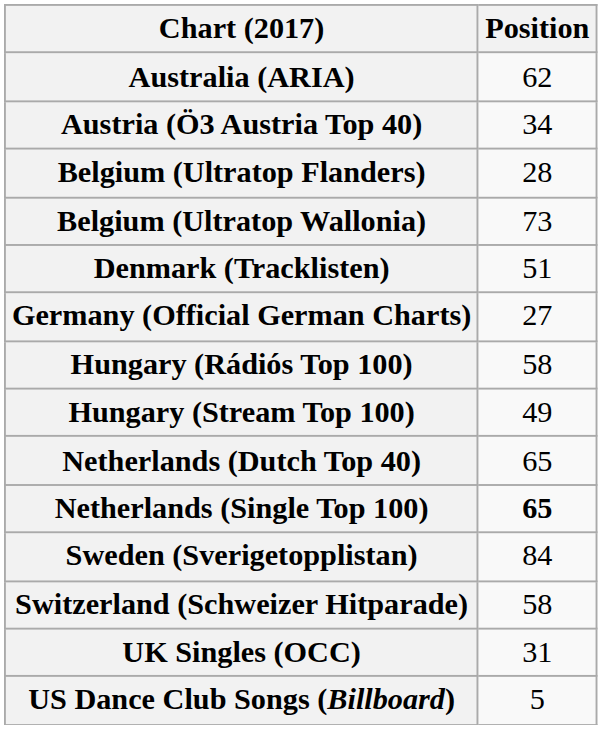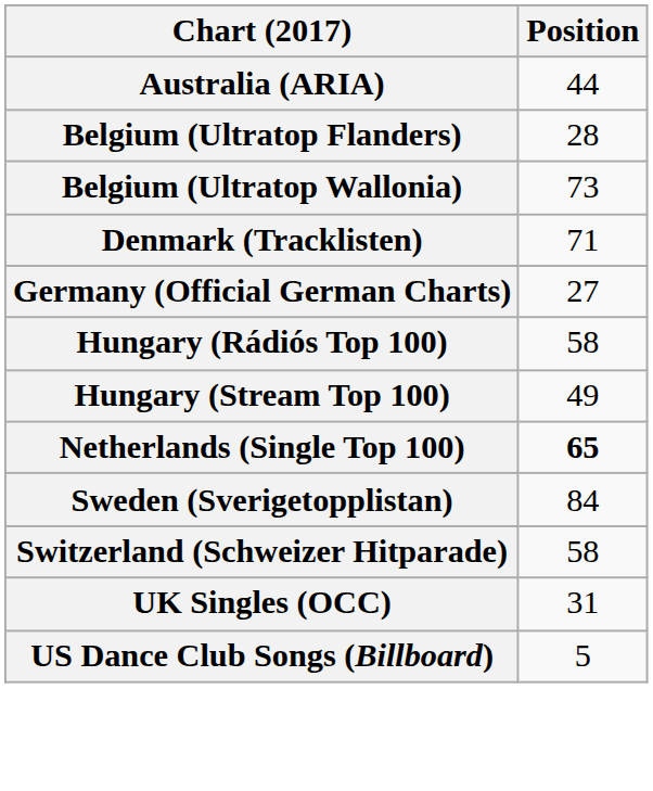 <table class="wikitable sortable plainrowheaders" style="text-align:center">
 <tr>
 <th scope="col">Chart (2017)</th>
 <th scope="col">Position</th>
 </tr>
 <tr>
 <th scope="row">Australia (ARIA)</th>
-<td>62</td>
-</tr>
-<tr>
-<th scope="row">Austria (Ö3 Austria Top 40)</th>
-<td>34</td>
+<td>44</td>
 </tr>
 <tr>
 <th scope="row">Belgium (Ultratop Flanders)</th>
 <td>28</td>
 </tr>
 <tr>
 <th scope="row">Belgium (Ultratop Wallonia)</th>
 <td>73</td>
 </tr>
 <tr>
 <th scope="row">Denmark (Tracklisten)</th>
-<td>51</td>
+<td>71</td>
 </tr>
 <tr>
 <th scope="row">Germany (Official German Charts)</th>
 <td>27</td>
 </tr>
 <tr>
 <th scope="row">Hungary (Rádiós Top 100)</th>
 <td>58</td>
 </tr>
 <tr>
 <th scope="row">Hungary (Stream Top 100)</th>
 <td>49</td>
-</tr>
-<tr>
-<th scope="row">Netherlands (Dutch Top 40)</th>
-<td>65</td>
 </tr>
 <tr>
 <th scope="row">Netherlands (Single Top 100)</th>
 <td><strong>65</strong></td>
 </tr>
 <tr>
 <th scope="row">Sweden (Sverigetopplistan)</th>
 <td>84</td>
 </tr>
 <tr>
 <th scope="row">Switzerland (Schweizer Hitparade)</th>
 <td>58</td>
 </tr>
 <tr>
 <th scope="row">UK Singles (OCC)</th>
 <td>31</td>
 </tr>
 <tr>
 <th scope="row">US Dance Club Songs (<em>Billboard</em>)</th>
 <td>5</td>
 </tr>
 </table>
